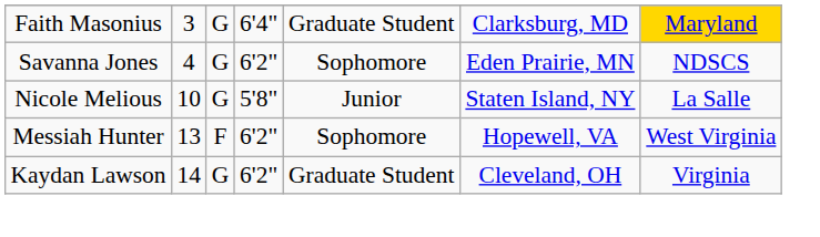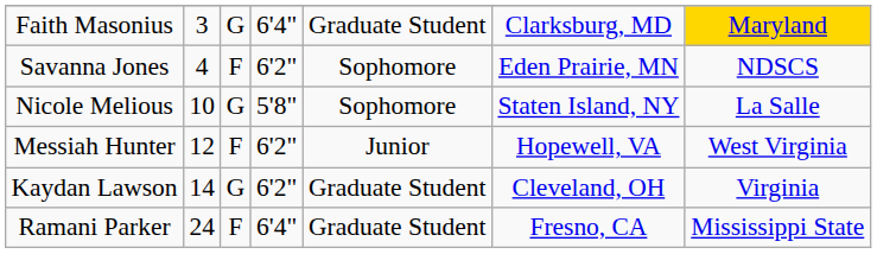 <table class="wikitable sortable" style="text-align: center">
 <tr align=center>
 </tr>
 <tr>
 <td>Faith Masonius</td>
 <td>3</td>
 <td>G</td>
 <td>6'4"</td>
 <td>Graduate Student</td>
 <td><a href='#'>Clarksburg, MD</a></td>
 <td style="background: gold;"><a href='#'>Maryland</a></td>
 </tr>
 <tr>
 <td>Savanna Jones</td>
 <td>4</td>
-<td>G</td>
+<td>F</td>
 <td>6'2"</td>
 <td>Sophomore</td>
 <td><a href='#'>Eden Prairie, MN</a></td>
 <td><a href='#'>NDSCS</a></td>
 </tr>
 <tr>
 <td>Nicole Melious</td>
 <td>10</td>
 <td>G</td>
 <td>5'8"</td>
-<td> Junior</td>
+<td>Sophomore</td>
 <td><a href='#'>Staten Island, NY</a></td>
 <td><a href='#'>La Salle</a></td>
 </tr>
 <tr>
 <td>Messiah Hunter</td>
-<td>13</td>
+<td>12</td>
 <td>F</td>
 <td>6'2"</td>
-<td>Sophomore</td>
+<td> Junior</td>
 <td><a href='#'>Hopewell, VA</a></td>
 <td><a href='#'>West Virginia</a></td>
 </tr>
 <tr>
 <td>Kaydan Lawson</td>
 <td>14</td>
 <td>G</td>
 <td>6'2"</td>
 <td>Graduate Student</td>
 <td><a href='#'>Cleveland, OH</a></td>
 <td><a href='#'>Virginia</a></td>
 </tr>
+<tr>
+<td>Ramani Parker</td>
+<td>24</td>
+<td>F</td>
+<td>6'4"</td>
+<td>Graduate Student</td>
+<td><a href='#'>Fresno, CA</a></td>
+<td><a href='#'>Mississippi State</a></td>
+</tr>
 </table>
